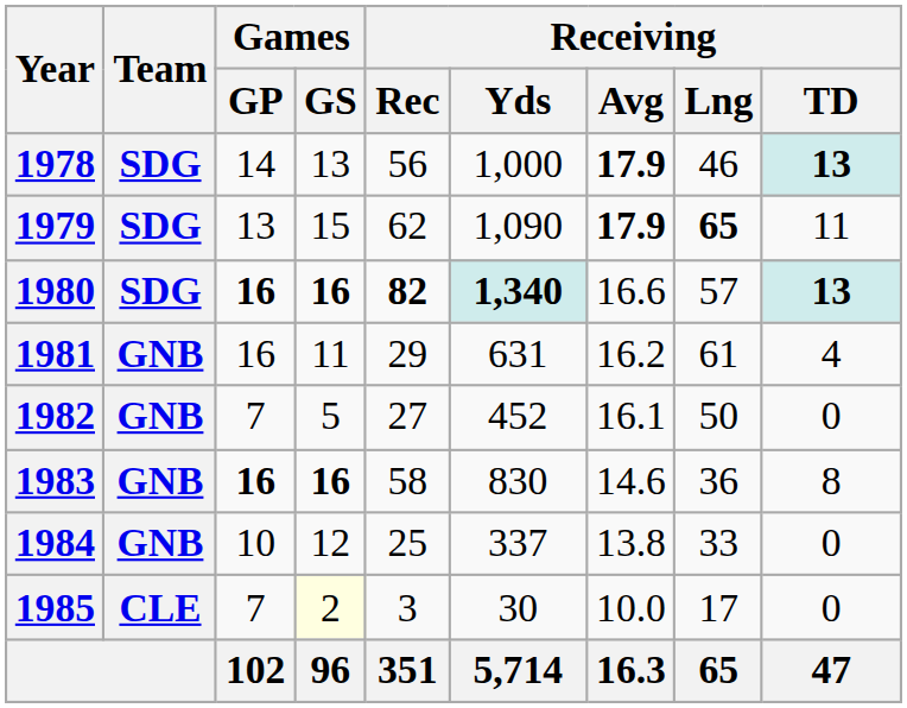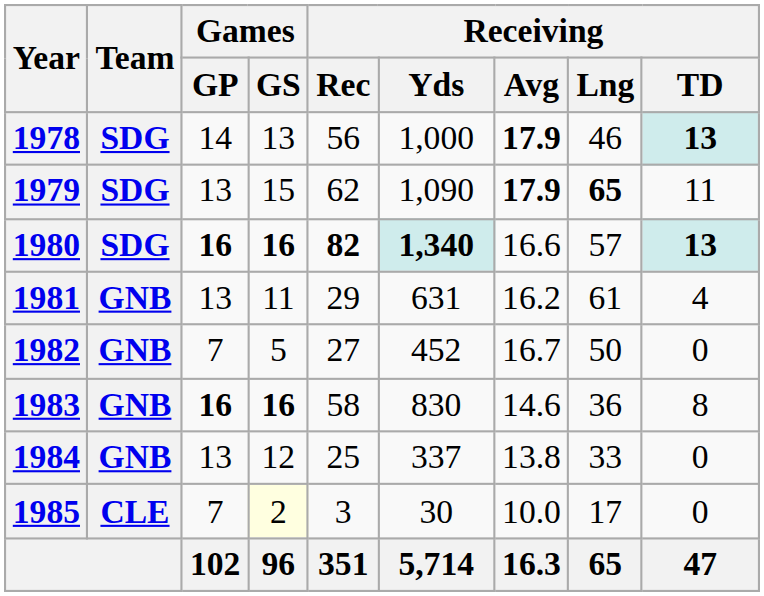 <table class="wikitable" style="text-align:center">
 <tr>
 <th rowspan="2">Year</th>
 <th rowspan="2">Team</th>
 <th colspan="2">Games</th>
 <th colspan="5">Receiving</th>
 </tr>
 <tr>
 <th>GP</th>
 <th>GS</th>
 <th>Rec</th>
 <th>Yds</th>
 <th>Avg</th>
 <th>Lng</th>
 <th>TD</th>
 </tr>
 <tr>
 <th><a href='#'>1978</a></th>
 <th><a href='#'>SDG</a></th>
 <td>14</td>
 <td>13</td>
 <td>56</td>
 <td>1,000</td>
 <td><strong>17.9</strong></td>
 <td>46</td>
 <td style="background:#cfecec; width:3em;"><strong>13</strong></td>
 </tr>
 <tr>
 <th><a href='#'>1979</a></th>
 <th><a href='#'>SDG</a></th>
 <td>13</td>
 <td>15</td>
 <td>62</td>
 <td>1,090</td>
 <td><strong>17.9</strong></td>
 <td><strong>65</strong></td>
 <td>11</td>
 </tr>
 <tr>
 <th><a href='#'>1980</a></th>
 <th><a href='#'>SDG</a></th>
 <td><strong>16</strong></td>
 <td><strong>16</strong></td>
 <td><strong>82</strong></td>
 <td style="background:#cfecec; width:3em;"><strong>1,340</strong></td>
 <td>16.6</td>
 <td>57</td>
 <td style="background:#cfecec; width:3em;"><strong>13</strong></td>
 </tr>
 <tr>
 <th><a href='#'>1981</a></th>
 <th><a href='#'>GNB</a></th>
-<td>16</td>
+<td>13</td>
 <td>11</td>
 <td>29</td>
 <td>631</td>
 <td>16.2</td>
 <td>61</td>
 <td>4</td>
 </tr>
 <tr>
 <th><a href='#'>1982</a></th>
 <th><a href='#'>GNB</a></th>
 <td>7</td>
 <td>5</td>
 <td>27</td>
 <td>452</td>
-<td>16.1</td>
+<td>16.7</td>
 <td>50</td>
 <td>0</td>
 </tr>
 <tr>
 <th><a href='#'>1983</a></th>
 <th><a href='#'>GNB</a></th>
 <td><strong>16</strong></td>
 <td><strong>16</strong></td>
 <td>58</td>
 <td>830</td>
 <td>14.6</td>
 <td>36</td>
 <td>8</td>
 </tr>
 <tr>
 <th><a href='#'>1984</a></th>
 <th><a href='#'>GNB</a></th>
-<td>10</td>
+<td>13</td>
 <td>12</td>
 <td>25</td>
 <td>337</td>
 <td>13.8</td>
 <td>33</td>
 <td>0</td>
 </tr>
 <tr>
 <th><a href='#'>1985</a></th>
 <th><a href='#'>CLE</a></th>
 <td>7</td>
 <td style="background: lightyellow;">2</td>
 <td>3</td>
 <td>30</td>
 <td>10.0</td>
 <td>17</td>
 <td>0</td>
 </tr>
 <tr>
 <th colspan="2"></th>
 <th>102</th>
 <th>96</th>
 <th>351</th>
 <th>5,714</th>
 <th>16.3</th>
 <th>65</th>
 <th>47</th>
 </tr>
 </table>
